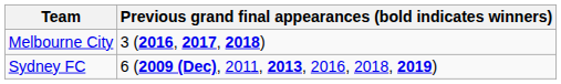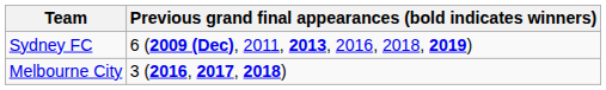 <table class="wikitable">
 <tr>
 <th>Team</th>
 <th>Previous grand final appearances (bold indicates winners)</th>
 </tr>
 <tr>
+<td><a href='#'>Sydney FC</a></td>
+<td>6 (<a href='#'><strong>2009 (Dec)</strong></a>, <a href='#'>2011</a>, <a href='#'><strong>2013</strong></a>, <a href='#'>2016</a>, <a href='#'>2018</a>, <a href='#'><strong>2019</strong></a>)</td>
+</tr>
+<tr>
 <td><a href='#'>Melbourne City</a></td>
 <td>3 (<a href='#'><strong>2016</strong></a>, <a href='#'><strong>2017</strong></a>, <a href='#'><strong>2018</strong></a>)</td>
 </tr>
-<tr>
-<td><a href='#'>Sydney FC</a></td>
-<td>6 (<a href='#'><strong>2009 (Dec)</strong></a>, <a href='#'>2011</a>, <a href='#'><strong>2013</strong></a>, <a href='#'>2016</a>, <a href='#'>2018</a>, <a href='#'><strong>2019</strong></a>)</td>
-</tr>
 </table>
